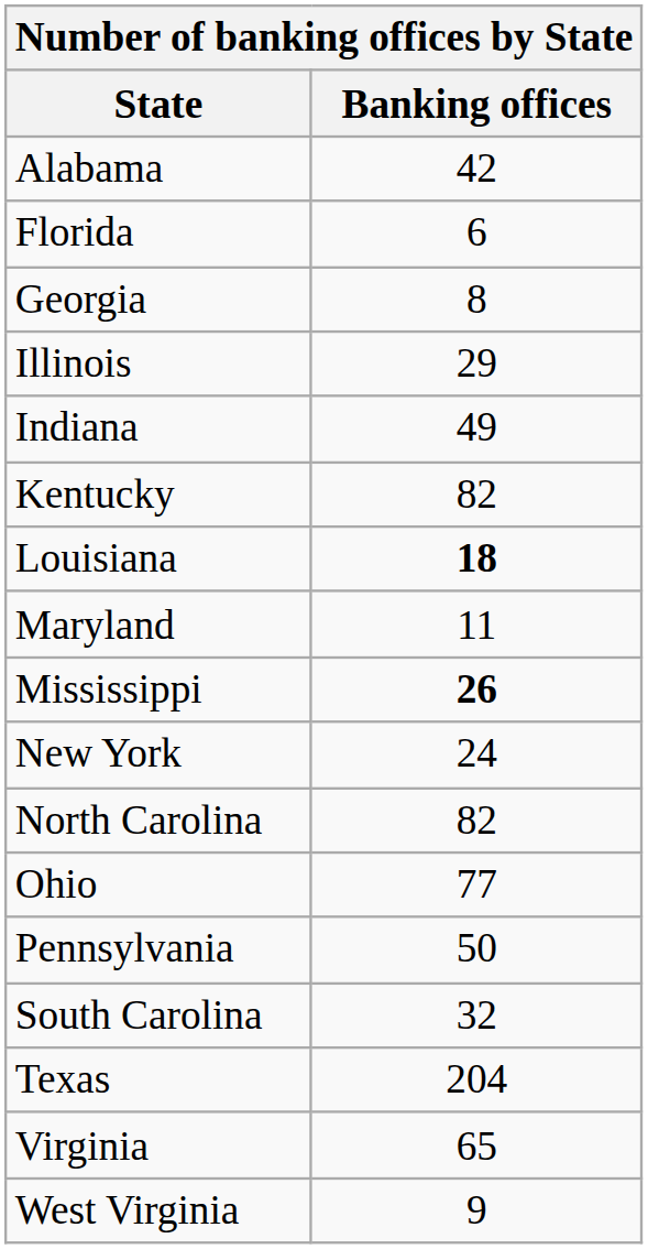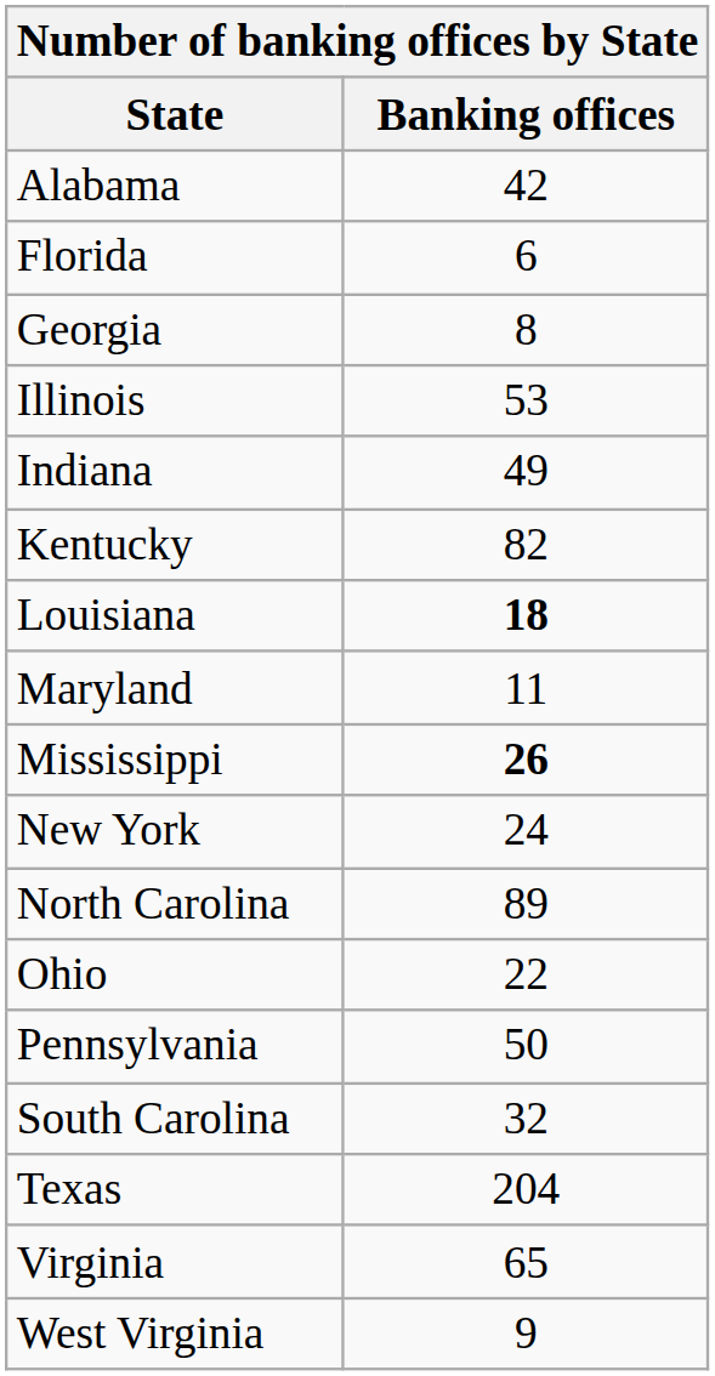 <table class="wikitable">
 <tr>
 <th colspan="3">Number of banking offices by State</th>
 </tr>
 <tr>
 <th>State</th>
 <th>Banking offices</th>
 </tr>
 <tr>
 <td>Alabama</td>
 <td align="center">42</td>
 </tr>
 <tr>
 <td>Florida</td>
 <td align="center">6</td>
 </tr>
 <tr>
 <td>Georgia</td>
 <td align="center">8</td>
 </tr>
 <tr>
 <td>Illinois</td>
-<td align="center">29</td>
+<td align="center">53</td>
 </tr>
 <tr>
 <td>Indiana</td>
 <td align="center">49</td>
 </tr>
 <tr>
 <td>Kentucky</td>
 <td align="center">82</td>
 </tr>
 <tr>
 <td>Louisiana</td>
 <td align="center"><strong>18</strong></td>
 </tr>
 <tr>
 <td>Maryland</td>
 <td align="center">11</td>
 </tr>
 <tr>
 <td>Mississippi</td>
 <td align="center"><strong>26</strong></td>
 </tr>
 <tr>
 <td>New York</td>
 <td align="center">24</td>
 </tr>
 <tr>
 <td>North Carolina</td>
-<td align="center">82</td>
+<td align="center">89</td>
 </tr>
 <tr>
 <td>Ohio</td>
-<td align="center">77</td>
+<td align="center">22</td>
 </tr>
 <tr>
 <td>Pennsylvania</td>
 <td align="center">50</td>
 </tr>
 <tr>
 <td>South Carolina</td>
 <td align="center">32</td>
 </tr>
 <tr>
 <td>Texas</td>
 <td align="center">204</td>
 </tr>
 <tr>
 <td>Virginia</td>
 <td align="center">65</td>
 </tr>
 <tr>
 <td>West Virginia</td>
 <td align="center">9</td>
 </tr>
 </table>
